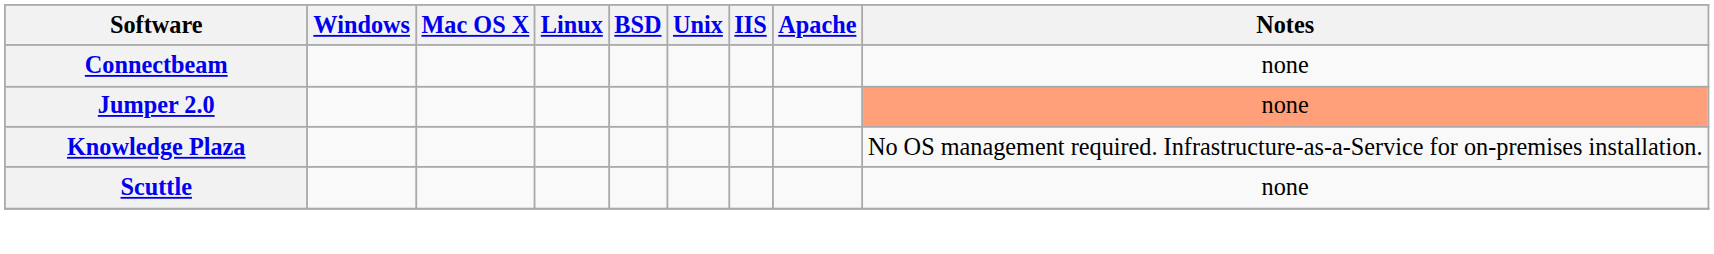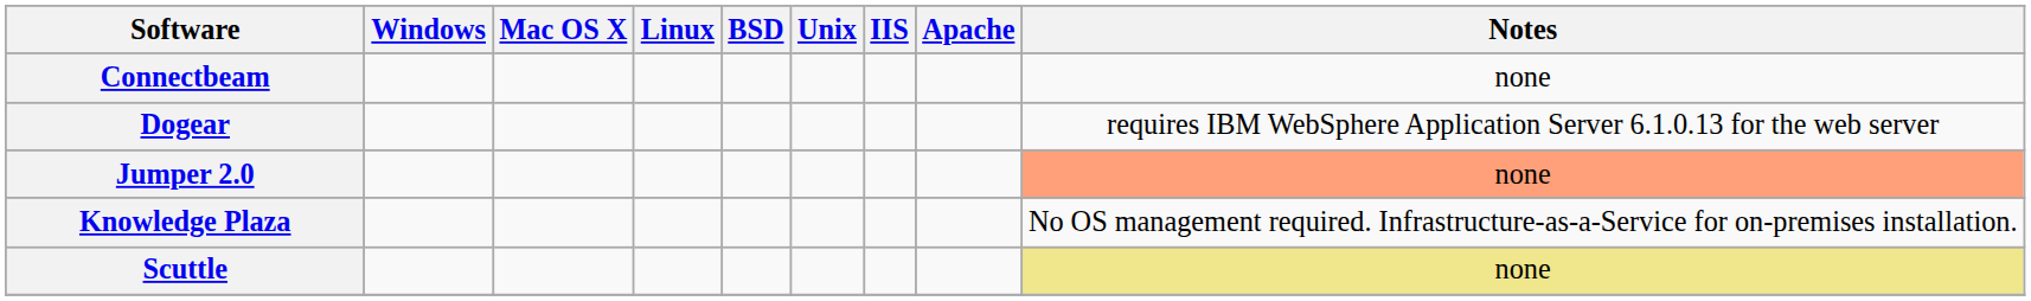 <table class="wikitable sortable" style="font-size: smaller; text-align: center; width: auto;">
 <tr>
 <th style="width: 12em">Software</th>
 <th><a href='#'>Windows</a></th>
 <th><a href='#'>Mac OS X</a></th>
 <th><a href='#'>Linux</a></th>
 <th><a href='#'>BSD</a></th>
 <th><a href='#'>Unix</a></th>
 <th><a href='#'>IIS</a></th>
 <th><a href='#'>Apache</a></th>
 <th>Notes</th>
 </tr>
 <tr>
 <th><a href='#'>Connectbeam</a></th>
 <td></td>
 <td></td>
 <td></td>
 <td></td>
 <td></td>
 <td></td>
 <td></td>
 <td>none</td>
+</tr>
+<tr>
+<th><a href='#'>Dogear</a></th>
+<td></td>
+<td></td>
+<td></td>
+<td></td>
+<td></td>
+<td></td>
+<td></td>
+<td>requires IBM WebSphere Application Server 6.1.0.13 for the web server</td>
 </tr>
 <tr>
 <th><a href='#'>Jumper 2.0</a></th>
 <td></td>
 <td></td>
 <td></td>
 <td></td>
 <td></td>
 <td></td>
 <td></td>
 <td style="background: lightsalmon;">none</td>
 </tr>
 <tr>
 <th><a href='#'>Knowledge Plaza</a></th>
 <td></td>
 <td></td>
 <td></td>
 <td></td>
 <td></td>
 <td></td>
 <td></td>
 <td>No OS management required. Infrastructure-as-a-Service for on-premises installation.</td>
 </tr>
 <tr>
 <th><a href='#'>Scuttle</a></th>
 <td></td>
 <td></td>
 <td></td>
 <td></td>
 <td></td>
 <td></td>
 <td></td>
-<td>none</td>
+<td style="background: khaki;">none</td>
 </tr>
 <tr>
 </tr>
 </table>
